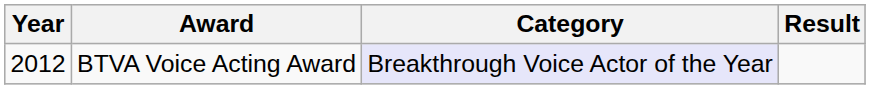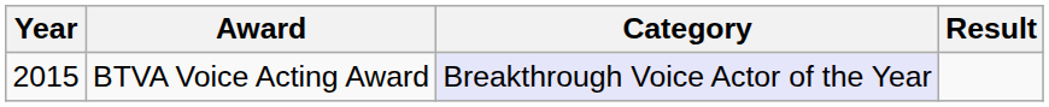 <table class="wikitable">
 <tr>
 <th>Year</th>
 <th>Award</th>
 <th>Category</th>
 <th>Result</th>
 </tr>
 <tr>
-<td>2012</td>
+<td>2015</td>
 <td>BTVA Voice Acting Award</td>
 <td style="background: lavender;">Breakthrough Voice Actor of the Year</td>
 <td></td>
 </tr>
 </table>
